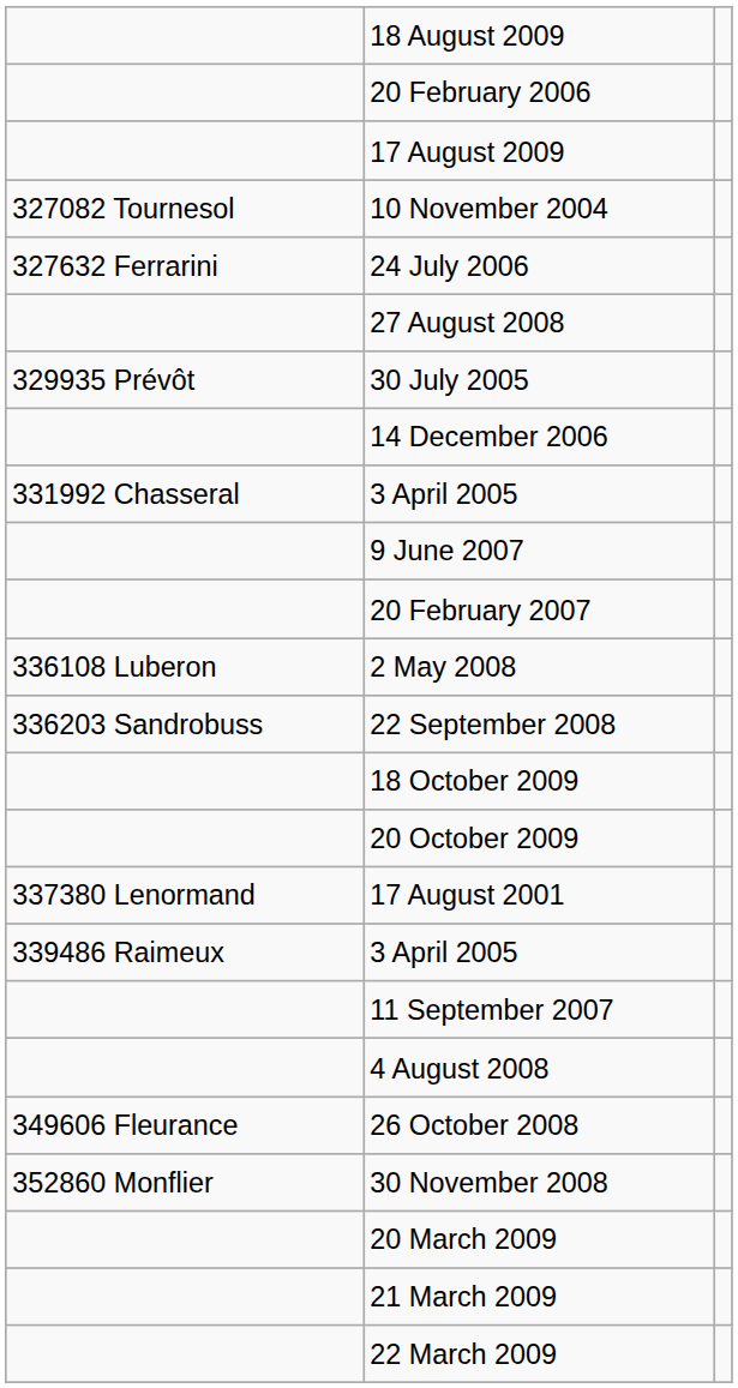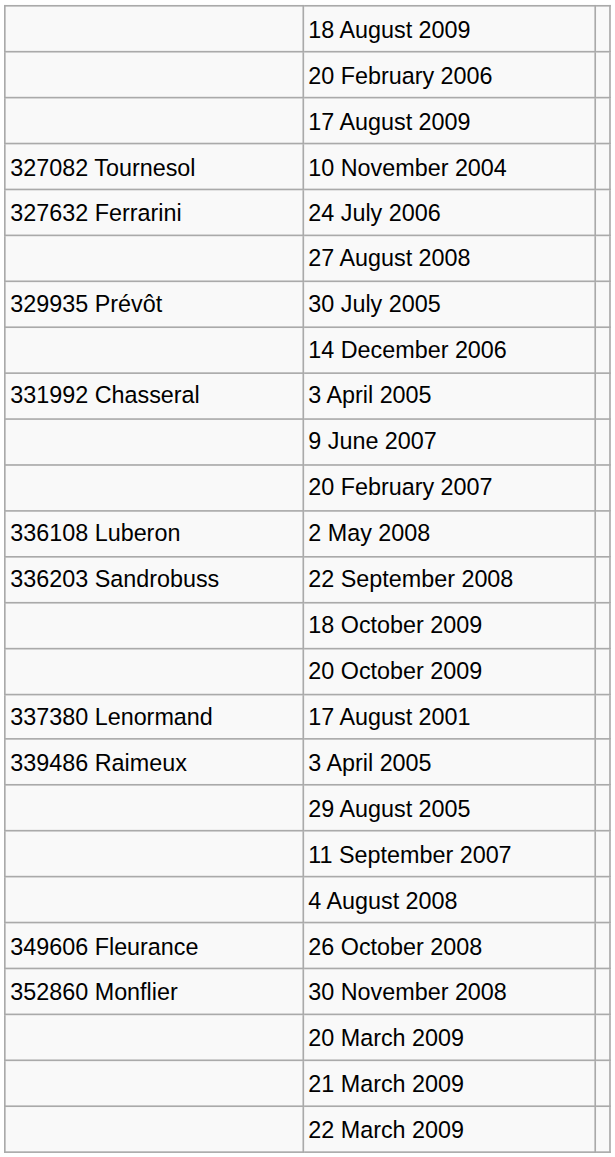 <table class="wikitable" style="font-size: 89%; float: left; width: 26em; margin-right: 1em; height: 700px">
 <tr>
 <td></td>
 <td>18 August 2009</td>
 <td></td>
 </tr>
 <tr>
 <td></td>
 <td>20 February 2006</td>
 <td></td>
 </tr>
 <tr>
 <td></td>
 <td>17 August 2009</td>
 <td></td>
 </tr>
 <tr>
 <td>327082 Tournesol</td>
 <td>10 November 2004</td>
 <td></td>
 </tr>
 <tr>
 <td>327632 Ferrarini</td>
 <td>24 July 2006</td>
 <td></td>
 </tr>
 <tr>
 <td></td>
 <td>27 August 2008</td>
 <td></td>
 </tr>
 <tr>
 <td>329935 Prévôt</td>
 <td>30 July 2005</td>
 <td></td>
 </tr>
 <tr>
 <td></td>
 <td>14 December 2006</td>
 <td></td>
 </tr>
 <tr>
 <td>331992 Chasseral</td>
 <td>3 April 2005</td>
 <td></td>
 </tr>
 <tr>
 <td></td>
 <td>9 June 2007</td>
 <td></td>
 </tr>
 <tr>
 <td></td>
 <td>20 February 2007</td>
 <td></td>
 </tr>
 <tr>
 <td>336108 Luberon</td>
 <td>2 May 2008</td>
 <td></td>
 </tr>
 <tr>
 <td>336203 Sandrobuss</td>
 <td>22 September 2008</td>
 <td></td>
 </tr>
 <tr>
 <td></td>
 <td>18 October 2009</td>
 <td></td>
 </tr>
 <tr>
 <td></td>
 <td>20 October 2009</td>
 <td></td>
 </tr>
 <tr>
 <td>337380 Lenormand</td>
 <td>17 August 2001</td>
 <td></td>
 </tr>
 <tr>
 <td>339486 Raimeux</td>
 <td>3 April 2005</td>
 <td></td>
 </tr>
 <tr>
 <td></td>
+<td>29 August 2005</td>
+<td></td>
+</tr>
+<tr>
+<td></td>
 <td>11 September 2007</td>
 <td></td>
 </tr>
 <tr>
 <td></td>
 <td>4 August 2008</td>
 <td></td>
 </tr>
 <tr>
 <td>349606 Fleurance</td>
 <td>26 October 2008</td>
 <td></td>
 </tr>
 <tr>
 <td>352860 Monflier</td>
 <td>30 November 2008</td>
 <td></td>
 </tr>
 <tr>
 <td></td>
 <td>20 March 2009</td>
 <td></td>
 </tr>
 <tr>
 <td></td>
 <td>21 March 2009</td>
 <td></td>
 </tr>
 <tr>
 <td></td>
 <td>22 March 2009</td>
 <td></td>
 </tr>
 </table>
